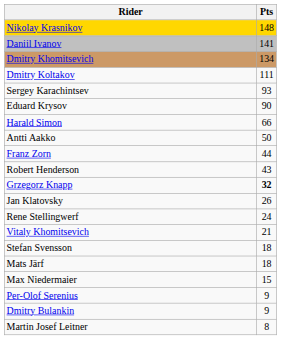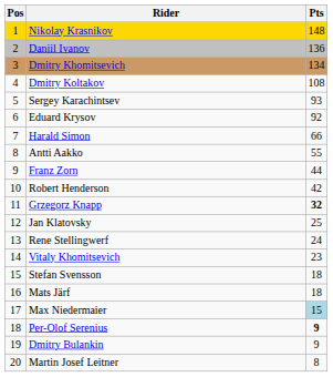 <table class="wikitable" style="font-size: 100%">
 <tr>
+<th width=20>Pos</th>
 <th width=400>Rider</th>
 <th width=20>Pts</th>
 </tr>
 <tr align=center style="background-color: gold;">
+<td>1</td>
 <td align="left"> <a href='#'>Nikolay Krasnikov</a></td>
 <td>148</td>
 </tr>
 <tr align=center style="background-color: silver;">
+<td>2</td>
 <td align="left"> <a href='#'>Daniil Ivanov</a></td>
-<td>141</td>
+<td>136</td>
 </tr>
 <tr align=center style="background-color: #cc9966;">
+<td>3</td>
 <td align="left"> <a href='#'>Dmitry Khomitsevich</a></td>
 <td>134</td>
 </tr>
 <tr align=center>
+<td>4</td>
 <td align="left"> <a href='#'>Dmitry Koltakov</a></td>
-<td>111</td>
+<td>108</td>
 </tr>
 <tr align=center>
+<td>5</td>
 <td align="left"> Sergey Karachintsev</td>
 <td>93</td>
 </tr>
 <tr align=center>
+<td>6</td>
 <td align="left"> Eduard Krysov</td>
-<td>90</td>
+<td>92</td>
 </tr>
 <tr align=center>
+<td>7</td>
 <td align="left"> <a href='#'>Harald Simon</a></td>
 <td>66</td>
 </tr>
 <tr align=center>
+<td>8</td>
 <td align="left"> Antti Aakko</td>
-<td>50</td>
+<td>55</td>
 </tr>
 <tr align=center>
+<td>9</td>
 <td align="left"> <a href='#'>Franz Zorn</a></td>
 <td>44</td>
 </tr>
 <tr align=center>
+<td>10</td>
 <td align="left"> Robert Henderson</td>
-<td>43</td>
+<td>42</td>
 </tr>
 <tr align=center>
+<td>11</td>
 <td align="left"> <a href='#'>Grzegorz Knapp</a></td>
 <td><strong>32</strong></td>
 </tr>
 <tr align=center>
+<td>12</td>
 <td align="left"> Jan Klatovsky</td>
-<td>26</td>
+<td>25</td>
 </tr>
 <tr align=center>
+<td>13</td>
 <td align="left"> Rene Stellingwerf</td>
 <td>24</td>
 </tr>
 <tr align=center>
+<td>14</td>
 <td align="left"> <a href='#'>Vitaly Khomitsevich</a></td>
-<td>21</td>
+<td>23</td>
 </tr>
 <tr align=center>
+<td>15</td>
 <td align="left"> Stefan Svensson</td>
 <td>18</td>
 </tr>
 <tr align=center>
+<td>16</td>
 <td align="left"> Mats Järf</td>
 <td>18</td>
 </tr>
 <tr align=center>
+<td>17</td>
 <td align="left"> Max Niedermaier</td>
-<td>15</td>
+<td style="background: lightblue;">15</td>
 </tr>
 <tr align=center>
+<td>18</td>
 <td align="left"> <a href='#'>Per-Olof Serenius</a></td>
-<td>9</td>
+<td><strong>9</strong></td>
 </tr>
 <tr align=center>
+<td>19</td>
 <td align="left"> <a href='#'>Dmitry Bulankin</a></td>
 <td>9</td>
 </tr>
 <tr align=center>
+<td>20</td>
 <td align="left"> Martin Josef Leitner</td>
 <td>8</td>
 </tr>
 </table>
